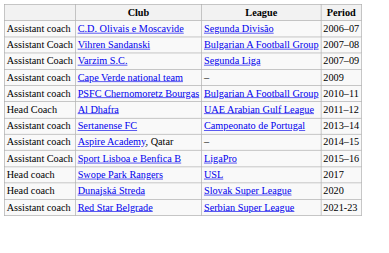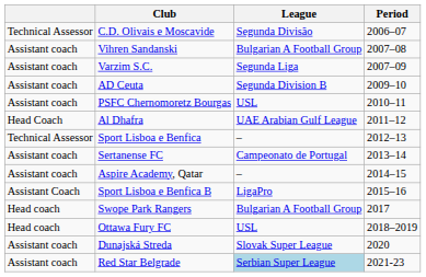 <table class="wikitable">
 <tr>
 <th></th>
 <th>Club</th>
 <th>League</th>
 <th>Period</th>
 </tr>
 <tr>
-<td>Assistant coach</td>
+<td>Technical Assessor</td>
 <td><a href='#'>C.D. Olivais e Moscavide</a></td>
 <td><a href='#'>Segunda Divisão</a></td>
 <td>2006–07</td>
 </tr>
 <tr>
-<td>Assistant Coach</td>
+<td>Assistant coach</td>
 <td><a href='#'>Vihren Sandanski</a></td>
 <td><a href='#'>Bulgarian A Football Group</a></td>
 <td>2007–08</td>
 </tr>
 <tr>
-<td>Assistant Coach</td>
+<td>Assistant coach</td>
 <td><a href='#'>Varzim S.C.</a></td>
 <td><a href='#'>Segunda Liga</a></td>
 <td>2007–09</td>
 </tr>
 <tr>
 <td>Assistant coach</td>
-<td><a href='#'>Cape Verde national team</a></td>
-<td>–</td>
-<td>2009</td>
+<td><a href='#'>AD Ceuta</a></td>
+<td><a href='#'>Segunda Division B</a></td>
+<td>2009–10</td>
 </tr>
 <tr>
 <td>Assistant coach</td>
 <td><a href='#'>PSFC Chernomoretz Bourgas</a></td>
-<td><a href='#'>Bulgarian A Football Group</a></td>
+<td><a href='#'>USL</a></td>
 <td>2010–11</td>
 </tr>
 <tr>
 <td>Head Coach</td>
 <td><a href='#'>Al Dhafra</a></td>
 <td><a href='#'>UAE Arabian Gulf League</a></td>
 <td>2011–12</td>
+</tr>
+<tr>
+<td>Technical Assessor</td>
+<td><a href='#'>Sport Lisboa e Benfica</a></td>
+<td>–</td>
+<td>2012–13</td>
 </tr>
 <tr>
 <td>Assistant coach</td>
 <td><a href='#'>Sertanense FC</a></td>
 <td><a href='#'>Campeonato de Portugal</a></td>
 <td>2013–14</td>
 </tr>
 <tr>
 <td>Assistant coach</td>
 <td><a href='#'>Aspire Academy</a>, Qatar</td>
 <td>–</td>
 <td>2014–15</td>
 </tr>
 <tr>
 <td>Assistant Coach</td>
 <td><a href='#'>Sport Lisboa e Benfica B</a></td>
 <td><a href='#'>LigaPro</a></td>
 <td>2015–16</td>
 </tr>
 <tr>
 <td>Head coach</td>
 <td><a href='#'>Swope Park Rangers</a></td>
-<td><a href='#'>USL</a></td>
+<td><a href='#'>Bulgarian A Football Group</a></td>
 <td>2017</td>
 </tr>
 <tr>
 <td>Head coach</td>
+<td><a href='#'>Ottawa Fury FC</a></td>
+<td><a href='#'>USL</a></td>
+<td>2018–2019</td>
+</tr>
+<tr>
+<td>Assistant coach</td>
 <td><a href='#'>Dunajská Streda</a></td>
 <td><a href='#'>Slovak Super League</a></td>
 <td>2020</td>
 </tr>
 <tr>
 <td>Assistant coach</td>
 <td><a href='#'>Red Star Belgrade</a></td>
-<td><a href='#'>Serbian Super League</a></td>
+<td style="background: lightblue;"><a href='#'>Serbian Super League</a></td>
 <td>2021-23</td>
 </tr>
 </table>
